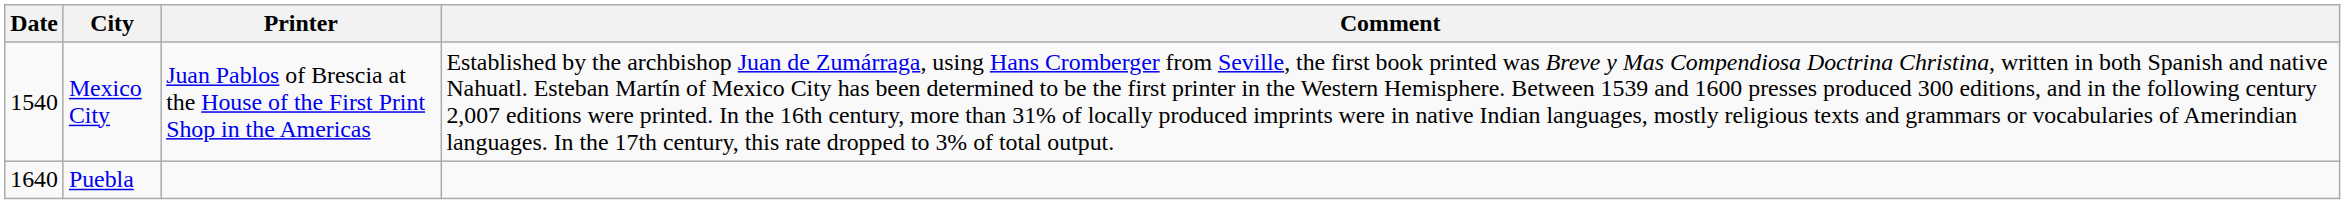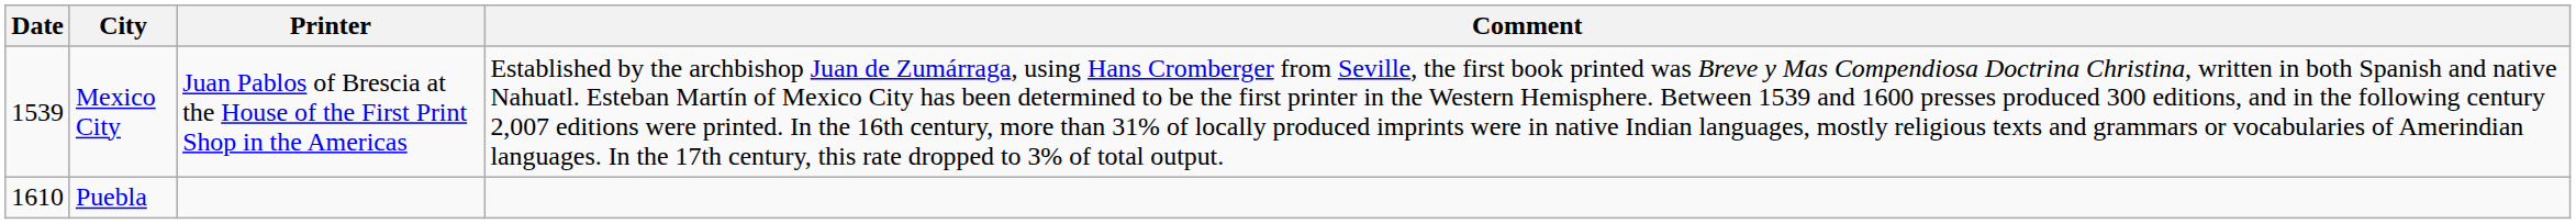 <table class="wikitable">
 <tr>
 <th>Date</th>
 <th>City</th>
 <th>Printer</th>
 <th>Comment</th>
 </tr>
 <tr>
-<td>1540</td>
+<td>1539</td>
 <td><a href='#'>Mexico City</a></td>
 <td><a href='#'>Juan Pablos</a> of Brescia at the <a href='#'>House of the First Print Shop in the Americas</a></td>
 <td>Established by the archbishop <a href='#'>Juan de Zumárraga</a>, using <a href='#'>Hans Cromberger</a> from <a href='#'>Seville</a>, the first book printed was <em>Breve y Mas Compendiosa Doctrina Christina</em>, written in both Spanish and native Nahuatl. Esteban Martín of Mexico City has been determined to be the first printer in the Western Hemisphere. Between 1539 and 1600 presses produced 300 editions, and in the following century 2,007 editions were printed. In the 16th century, more than 31% of locally produced imprints were in native Indian languages, mostly religious texts and grammars or vocabularies of Amerindian languages. In the 17th century, this rate dropped to 3% of total output.</td>
 </tr>
 <tr>
-<td>1640</td>
+<td>1610</td>
 <td><a href='#'>Puebla</a></td>
 <td></td>
 <td></td>
 </tr>
 </table>
